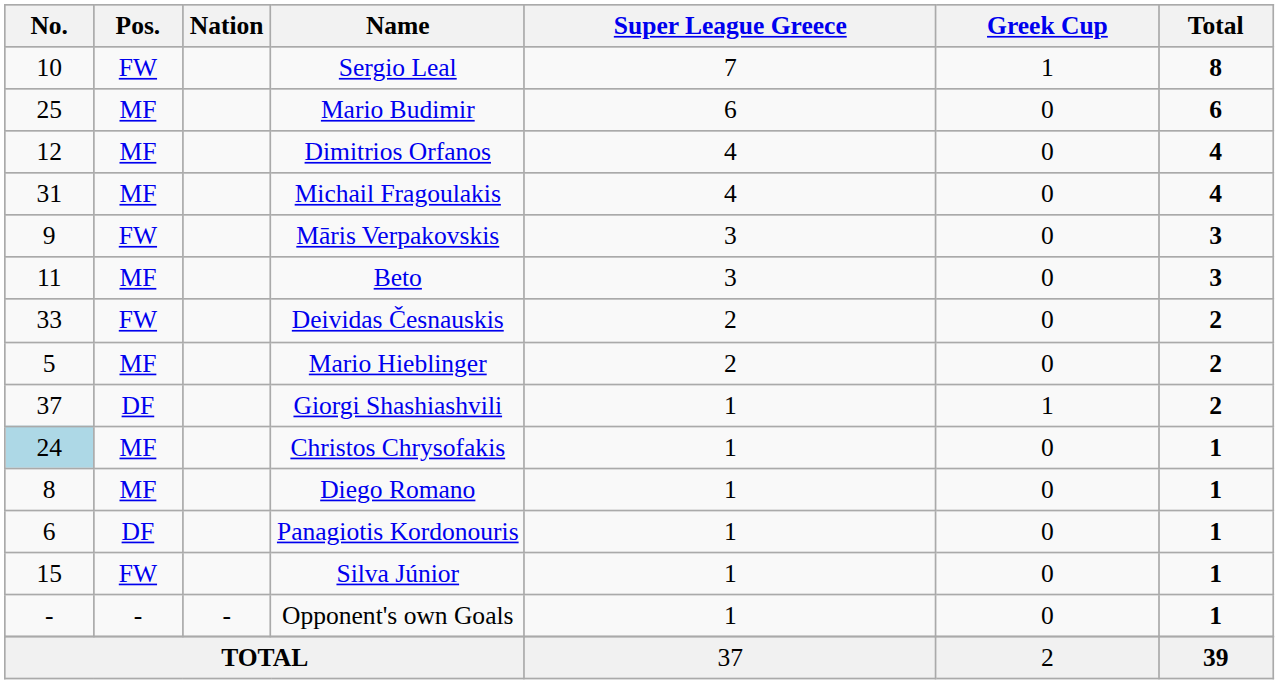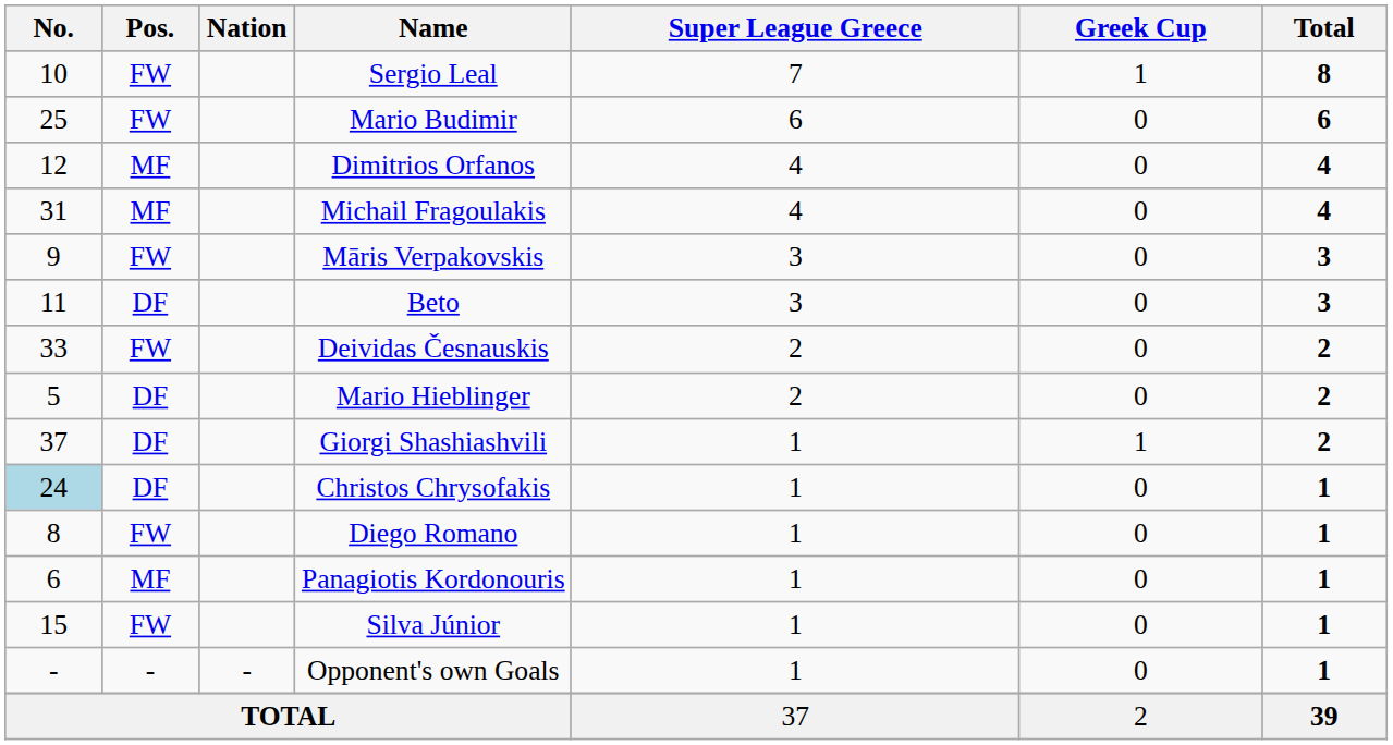 <table class="wikitable sortable" style="font-size: 95%; text-align: center;">
 <tr>
 <th width="7%"><strong>No.</strong></th>
 <th width="7%"><strong>Pos.</strong></th>
 <th width="7%"><strong>Nation</strong></th>
 <th width="20%"><strong>Name</strong></th>
 <th><a href='#'>Super League Greece</a></th>
 <th><a href='#'>Greek Cup</a></th>
 <th>Total</th>
 </tr>
 <tr>
 <td>10</td>
 <td><a href='#'>FW</a></td>
 <td></td>
 <td><a href='#'>Sergio Leal</a></td>
 <td>7 </td>
 <td>1 </td>
 <td><strong>8</strong> </td>
 </tr>
 <tr>
 <td>25</td>
-<td><a href='#'>MF</a></td>
+<td><a href='#'>FW</a></td>
 <td></td>
 <td><a href='#'>Mario Budimir</a></td>
 <td>6 </td>
 <td>0 </td>
 <td><strong>6</strong> </td>
 </tr>
 <tr>
 <td>12</td>
 <td><a href='#'>MF</a></td>
 <td></td>
 <td><a href='#'>Dimitrios Orfanos</a></td>
 <td>4 </td>
 <td>0 </td>
 <td><strong>4</strong> </td>
 </tr>
 <tr>
 <td>31</td>
 <td><a href='#'>MF</a></td>
 <td></td>
 <td><a href='#'>Michail Fragoulakis</a></td>
 <td>4 </td>
 <td>0 </td>
 <td><strong>4</strong> </td>
 </tr>
 <tr>
 <td>9</td>
 <td><a href='#'>FW</a></td>
 <td></td>
 <td><a href='#'>Māris Verpakovskis</a></td>
 <td>3 </td>
 <td>0 </td>
 <td><strong>3</strong> </td>
 </tr>
 <tr>
 <td>11</td>
-<td><a href='#'>MF</a></td>
+<td><a href='#'>DF</a></td>
 <td> </td>
 <td><a href='#'>Beto</a></td>
 <td>3 </td>
 <td>0 </td>
 <td><strong>3</strong> </td>
 </tr>
 <tr>
 <td>33</td>
 <td><a href='#'>FW</a></td>
 <td></td>
 <td><a href='#'>Deividas Česnauskis</a></td>
 <td>2 </td>
 <td>0 </td>
 <td><strong>2</strong> </td>
 </tr>
 <tr>
 <td>5</td>
-<td><a href='#'>MF</a></td>
+<td><a href='#'>DF</a></td>
 <td></td>
 <td><a href='#'>Mario Hieblinger</a></td>
 <td>2 </td>
 <td>0 </td>
 <td><strong>2</strong> </td>
 </tr>
 <tr>
 <td>37</td>
 <td><a href='#'>DF</a></td>
 <td></td>
 <td><a href='#'>Giorgi Shashiashvili</a></td>
 <td>1 </td>
 <td>1 </td>
 <td><strong>2</strong> </td>
 </tr>
 <tr>
 <td style="background: lightblue;">24</td>
-<td><a href='#'>MF</a></td>
+<td><a href='#'>DF</a></td>
 <td></td>
 <td><a href='#'>Christos Chrysofakis</a></td>
 <td>1 </td>
 <td>0 </td>
 <td><strong>1</strong> </td>
 </tr>
 <tr>
 <td>8</td>
-<td><a href='#'>MF</a></td>
+<td><a href='#'>FW</a></td>
 <td></td>
 <td><a href='#'>Diego Romano</a></td>
 <td>1 </td>
 <td>0 </td>
 <td><strong>1</strong> </td>
 </tr>
 <tr>
 <td>6</td>
-<td><a href='#'>DF</a></td>
+<td><a href='#'>MF</a></td>
 <td></td>
 <td><a href='#'>Panagiotis Kordonouris</a></td>
 <td>1 </td>
 <td>0 </td>
 <td><strong>1</strong> </td>
 </tr>
 <tr>
 <td>15</td>
 <td><a href='#'>FW</a></td>
 <td></td>
 <td><a href='#'>Silva Júnior</a></td>
 <td>1 </td>
 <td>0 </td>
 <td><strong>1</strong> </td>
 </tr>
 <tr>
 <td><em>-</em></td>
 <td><em>-</em></td>
 <td><em>-</em></td>
 <td>Opponent's own Goals</td>
 <td>1 </td>
 <td>0 </td>
 <td><strong>1</strong> </td>
 </tr>
 <tr>
 </tr>
 <tr bgcolor="F1F1F1" >
 <td colspan=4><strong>TOTAL</strong></td>
 <td>37 </td>
 <td>2 </td>
 <td><strong>39</strong> </td>
 </tr>
 </table>
